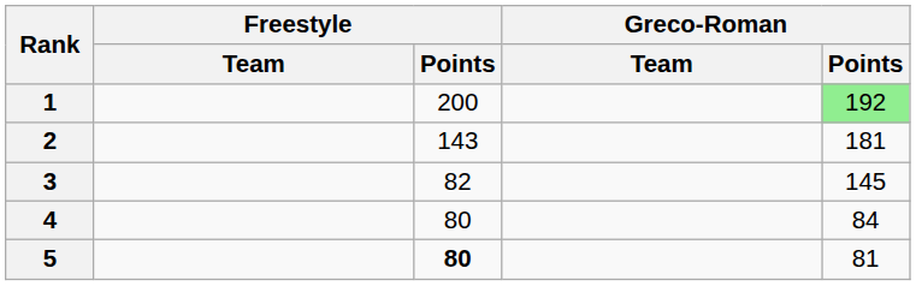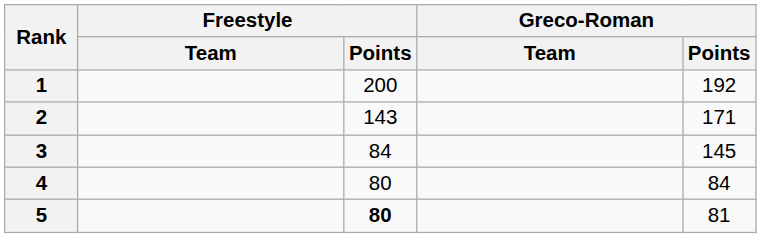 <table class="wikitable" style="text-align:center;">
 <tr>
 <th rowspan="2" width="50">Rank</th>
 <th colspan="2">Freestyle</th>
 <th colspan="2">Greco-Roman</th>
 </tr>
 <tr>
 <th width="200">Team</th>
 <th width="50">Points</th>
 <th width="200">Team</th>
 <th width="50">Points</th>
 </tr>
 <tr>
 <th>1</th>
 <td align="left"></td>
 <td>200</td>
 <td align="left"></td>
-<td style="background: lightgreen;">192</td>
+<td>192</td>
 </tr>
 <tr>
 <th>2</th>
 <td align="left"></td>
 <td>143</td>
 <td align="left"></td>
-<td>181</td>
+<td>171</td>
 </tr>
 <tr>
 <th>3</th>
 <td align="left"></td>
-<td>82</td>
+<td>84</td>
 <td align="left"></td>
 <td>145</td>
 </tr>
 <tr>
 <th>4</th>
 <td align="left"></td>
 <td>80</td>
 <td align="left"></td>
 <td>84</td>
 </tr>
 <tr>
 <th>5</th>
 <td align="left"></td>
 <td><strong>80</strong></td>
 <td align="left"></td>
 <td>81</td>
 </tr>
 </table>
